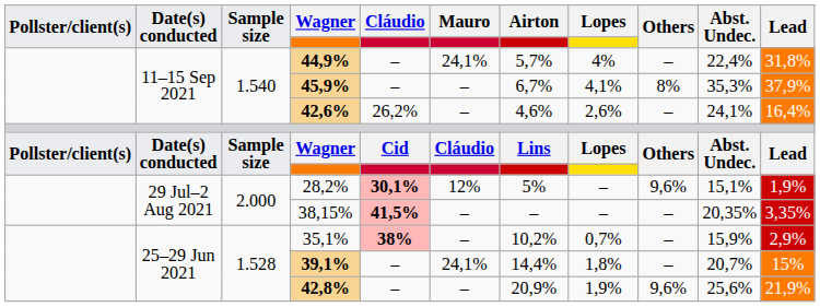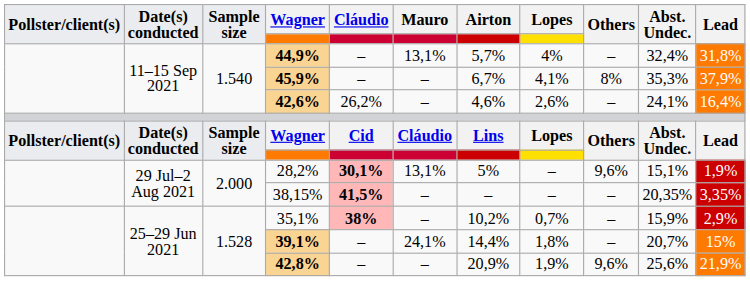 <table class="wikitable sortable" style="text-align:center;font-size:90%;line-height:14px;">
 <tr>
 <td rowspan="2" class="unsortable" style="width:50px;background:#eaecf0;"><strong>Pollster/client(s)</strong></td>
 <td rowspan="2" class="unsortable" style="width:50px;background:#eaecf0;"><strong>Date(s)<br>conducted</strong></td>
 <td rowspan="2" class="unsortable" style="width:50px;background:#eaecf0;"><strong>Sample<br>size</strong></td>
 <th class="unsortable" style="width:50px;"><a href='#'>Wagner</a><br></th>
 <th class="unsortable" style="width:50px;"><a href='#'>Cláudio</a><br></th>
 <th class="unsortable" style="width:50px;">Mauro<br></th>
 <th class="unsortable" style="width:50px;">Airton<br></th>
 <th class="unsortable" style="width:50px;">Lopes<br></th>
 <th rowspan="2">Others</th>
 <th rowspan="2" class="unsortable">Abst.<br>Undec.</th>
 <th rowspan="2" data-sort-type="number">Lead</th>
 </tr>
 <tr>
 <th class="sortable" data-sort-type="number" style="background:#FF7A00;"></th>
 <th class="sortable" data-sort-type="number" style="background:#CC0033;"></th>
 <th class="sortable" data-sort-type="number" style="background:#CC0033;"></th>
 <th class="sortable" data-sort-type="number" style="background:#CC0000;"></th>
 <th class="sortable" data-sort-type="number" style="background:#FFE000;"></th>
 </tr>
 <tr>
 <td rowspan="3"></td>
 <td rowspan="3">11–15 Sep<br>2021</td>
 <td rowspan="3">1.540</td>
 <td style="background:#f9d492;"><strong>44,9%</strong></td>
 <td>–</td>
-<td>24,1%</td>
+<td>13,1%</td>
 <td>5,7%</td>
 <td>4%</td>
 <td>–</td>
-<td>22,4%</td>
+<td>32,4%</td>
 <td style="background:#FF7A00;color:#FFFFFF;">31,8%</td>
 </tr>
 <tr>
 <td style="background:#f9d492;"><strong>45,9%</strong></td>
 <td>–</td>
 <td>–</td>
 <td>6,7%</td>
 <td>4,1%</td>
 <td>8%</td>
 <td>35,3%</td>
 <td style="background:#FF7A00;color:#FFFFFF;">37,9%</td>
 </tr>
 <tr>
 <td style="background:#f9d492;"><strong>42,6%</strong></td>
 <td>26,2%</td>
 <td>–</td>
 <td>4,6%</td>
 <td>2,6%</td>
 <td>–</td>
 <td>24,1%</td>
 <td style="background:#FF7A00;color:#FFFFFF;">16,4%</td>
 </tr>
 <tr>
 <td colspan="11" style="background:#d1d3d7"></td>
 </tr>
 <tr>
 <td rowspan="2" class="unsortable" style="width:50px;background:#eaecf0;"><strong>Pollster/client(s)</strong></td>
 <td rowspan="2" class="unsortable" style="width:50px;background:#eaecf0;"><strong>Date(s)<br>conducted</strong></td>
 <td rowspan="2" class="unsortable" style="width:50px;background:#eaecf0;"><strong>Sample<br>size</strong></td>
 <th class="unsortable" style="width:50px;"><a href='#'>Wagner</a><br></th>
 <th class="unsortable" style="width:50px;"><a href='#'>Cid</a><br></th>
 <th class="unsortable" style="width:50px;"><a href='#'>Cláudio</a><br></th>
 <th class="unsortable" style="width:50px;"><a href='#'>Lins</a><br></th>
 <th class="unsortable" style="width:50px;">Lopes<br></th>
 <th rowspan="2">Others</th>
 <th rowspan="2" class="unsortable">Abst.<br>Undec.</th>
 <th rowspan="2" data-sort-type="number">Lead</th>
 </tr>
 <tr>
 <th class="sortable" data-sort-type="number" style="background:#FF7A00;"></th>
 <th class="sortable" data-sort-type="number" style="background:#CC0033;"></th>
 <th class="sortable" data-sort-type="number" style="background:#CC0033;"></th>
 <th class="sortable" data-sort-type="number" style="background:#CC0000;"></th>
 <th class="sortable" data-sort-type="number" style="background:#FFE000;"></th>
 </tr>
 <tr>
 <td rowspan="2"></td>
 <td rowspan="2">29 Jul–2 Aug 2021</td>
 <td rowspan="2">2.000</td>
 <td>28,2%</td>
 <td style="background:#ffb7b7;"><strong>30,1%</strong></td>
-<td>12%</td>
+<td>13,1%</td>
 <td>5%</td>
 <td>–</td>
 <td>9,6%</td>
 <td>15,1%</td>
 <td style="background:#CC0000;color:#FFFFFF;">1,9%</td>
 </tr>
 <tr>
 <td>38,15%</td>
 <td style="background:#ffb7b7;"><strong>41,5%</strong></td>
 <td>–</td>
 <td>–</td>
 <td>–</td>
 <td>–</td>
 <td>20,35%</td>
 <td style="background:#CC0000;color:#FFFFFF;">3,35%</td>
 </tr>
 <tr>
 <td rowspan="3"></td>
 <td rowspan="3">25–29 Jun 2021</td>
 <td rowspan="3">1.528</td>
 <td>35,1%</td>
 <td style="background:#ffb7b7;"><strong>38%</strong></td>
 <td>–</td>
 <td>10,2%</td>
 <td>0,7%</td>
 <td>–</td>
 <td>15,9%</td>
 <td style="background:#CC0000;color:#FFFFFF;">2,9%</td>
 </tr>
 <tr>
 <td style="background:#f9d492;"><strong>39,1%</strong></td>
 <td>–</td>
 <td>24,1%</td>
 <td>14,4%</td>
 <td>1,8%</td>
 <td>–</td>
 <td>20,7%</td>
 <td style="background:#FF7A00;color:#FFFFFF;">15%</td>
 </tr>
 <tr>
 <td style="background:#f9d492;"><strong>42,8%</strong></td>
 <td>–</td>
 <td>–</td>
 <td>20,9%</td>
 <td>1,9%</td>
 <td>9,6%</td>
 <td>25,6%</td>
 <td style="background:#FF7A00;color:#FFFFFF;">21,9%</td>
 </tr>
 </table>
